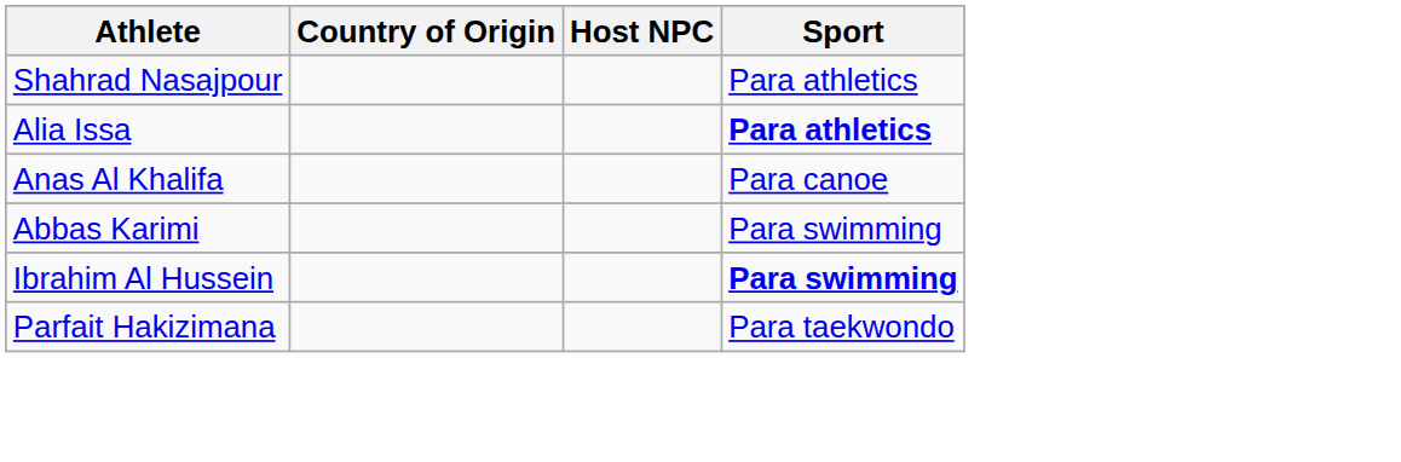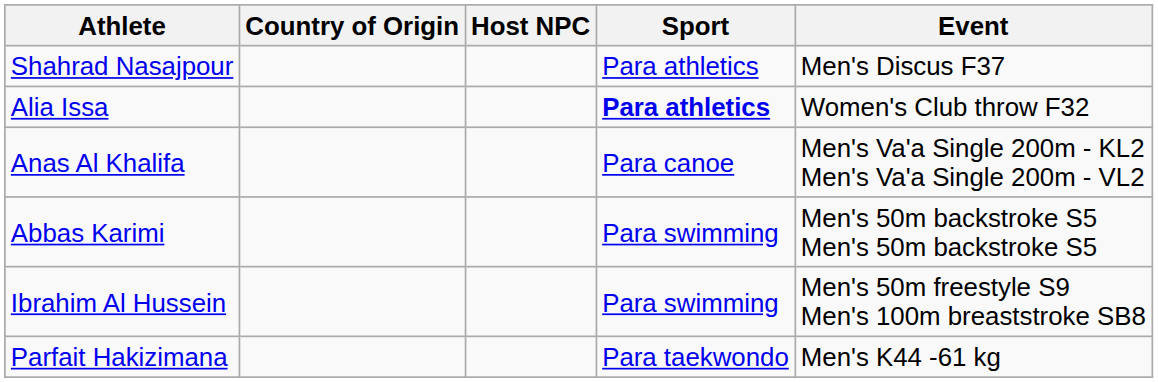 <table class='sortable wikitable' style=font-size:95%>
 <tr>
 <th>Athlete</th>
 <th>Country of Origin</th>
 <th>Host NPC</th>
 <th>Sport</th>
+<th>Event</th>
 </tr>
 <tr>
 <td><a href='#'>Shahrad Nasajpour</a></td>
 <td></td>
 <td></td>
 <td><a href='#'>Para athletics</a></td>
+<td>Men's Discus F37</td>
 </tr>
 <tr>
 <td><a href='#'>Alia Issa</a></td>
 <td></td>
 <td></td>
 <td><strong><a href='#'>Para athletics</a></strong></td>
+<td>Women's Club throw F32</td>
 </tr>
 <tr>
 <td><a href='#'>Anas Al Khalifa</a></td>
 <td></td>
 <td></td>
 <td><a href='#'>Para canoe</a></td>
+<td>Men's Va'a Single 200m - KL2<br>Men's Va'a Single 200m - VL2</td>
 </tr>
 <tr>
 <td><a href='#'>Abbas Karimi</a></td>
 <td></td>
 <td></td>
 <td><a href='#'>Para swimming</a></td>
+<td>Men's 50m backstroke S5<br>Men's 50m backstroke S5</td>
 </tr>
 <tr>
 <td><a href='#'>Ibrahim Al Hussein</a></td>
 <td></td>
 <td></td>
-<td><strong><a href='#'>Para swimming</a></strong></td>
+<td><a href='#'>Para swimming</a></td>
+<td>Men's 50m freestyle S9<br>Men's 100m breaststroke SB8</td>
 </tr>
 <tr>
 <td><a href='#'>Parfait Hakizimana</a></td>
 <td></td>
 <td></td>
 <td><a href='#'>Para taekwondo</a></td>
+<td>Men's K44 -61 kg</td>
 </tr>
 </table>
